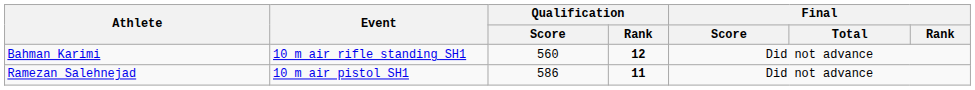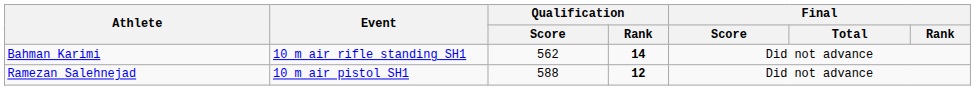 <table class="wikitable" width="75%" style="text-align:center; font-size:90%">
 <tr>
 <th rowspan="2" width="22%">Athlete</th>
 <th rowspan="2" width="18%">Event</th>
 <th colspan="2">Qualification</th>
 <th colspan="3">Final</th>
 </tr>
 <tr>
 <th width="10%">Score</th>
 <th width="5%">Rank</th>
 <th width="10%">Score</th>
 <th width="10%">Total</th>
 <th width="5%">Rank</th>
 </tr>
 <tr>
 <td align="left"><a href='#'>Bahman Karimi</a></td>
 <td align="left"><a href='#'>10 m air rifle standing SH1</a></td>
-<td>560</td>
-<td><strong>12</strong></td>
+<td>562</td>
+<td><strong>14</strong></td>
 <td colspan=3 align=center>Did not advance</td>
 </tr>
 <tr>
 <td align="left"><a href='#'>Ramezan Salehnejad</a></td>
 <td align="left"><a href='#'>10 m air pistol SH1</a></td>
-<td>586</td>
-<td><strong>11</strong></td>
+<td>588</td>
+<td><strong>12</strong></td>
 <td colspan=3 align=center>Did not advance</td>
 </tr>
 </table>
